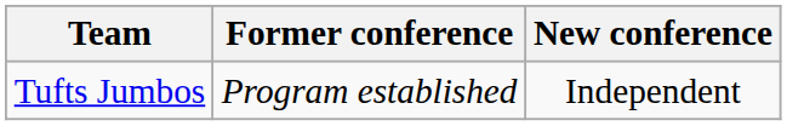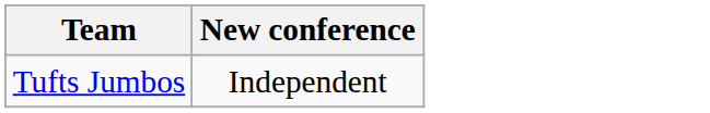 <table class="wikitable">
 <tr>
 <th>Team</th>
-<th>Former conference</th>
 <th>New conference</th>
 </tr>
 <tr style="text-align:center;">
 <td><a href='#'>Tufts Jumbos</a></td>
-<td><em>Program established</em></td>
 <td>Independent</td>
 </tr>
 </table>
